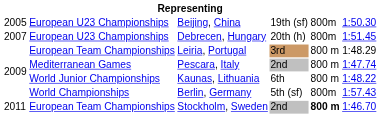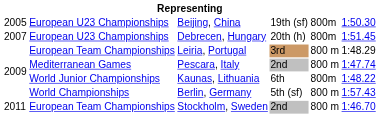 <table>
 <tr>
 <th colspan="6">Representing </th>
 </tr>
 <tr>
 <td>2005</td>
 <td><a href='#'>European U23 Championships</a></td>
 <td><a href='#'>Beijing</a>, <a href='#'>China</a></td>
 <td>19th (sf)</td>
 <td>800m</td>
 <td><a href='#'>1:50.30</a></td>
 </tr>
 <tr>
 <td>2007</td>
 <td><a href='#'>European U23 Championships</a></td>
 <td><a href='#'>Debrecen</a>, <a href='#'>Hungary</a></td>
 <td>20th (h)</td>
 <td>800m</td>
 <td><a href='#'>1:51.45</a></td>
 </tr>
 <tr>
 <td rowspan=4>2009</td>
 <td><a href='#'>European Team Championships</a></td>
 <td><a href='#'>Leiria</a>, <a href='#'>Portugal</a></td>
 <td bgcolor="cc9966">3rd</td>
 <td>800 m</td>
 <td>1:48.29</td>
 </tr>
 <tr>
 <td><a href='#'>Mediterranean Games</a></td>
 <td><a href='#'>Pescara</a>, <a href='#'>Italy</a></td>
 <td bgcolor="silver">2nd</td>
 <td>800 m</td>
 <td><a href='#'>1:47.74</a></td>
 </tr>
 <tr>
 <td><a href='#'>World Junior Championships</a></td>
 <td><a href='#'>Kaunas</a>, <a href='#'>Lithuania</a></td>
 <td>6th</td>
-<td>800 m</td>
+<td>800m</td>
 <td><a href='#'>1:48.22</a></td>
 </tr>
 <tr>
 <td><a href='#'>World Championships</a></td>
 <td><a href='#'>Berlin</a>, <a href='#'>Germany</a></td>
 <td>5th (sf)</td>
-<td>800m</td>
+<td>800 m</td>
 <td><a href='#'>1:57.43</a></td>
 </tr>
 <tr>
 <td>2011</td>
 <td><a href='#'>European Team Championships</a></td>
 <td><a href='#'>Stockholm</a>, <a href='#'>Sweden</a></td>
 <td bgcolor="silver">2nd</td>
-<td><strong>800 m</strong></td>
+<td>800 m</td>
 <td><a href='#'>1:46.70</a></td>
 </tr>
 </table>
